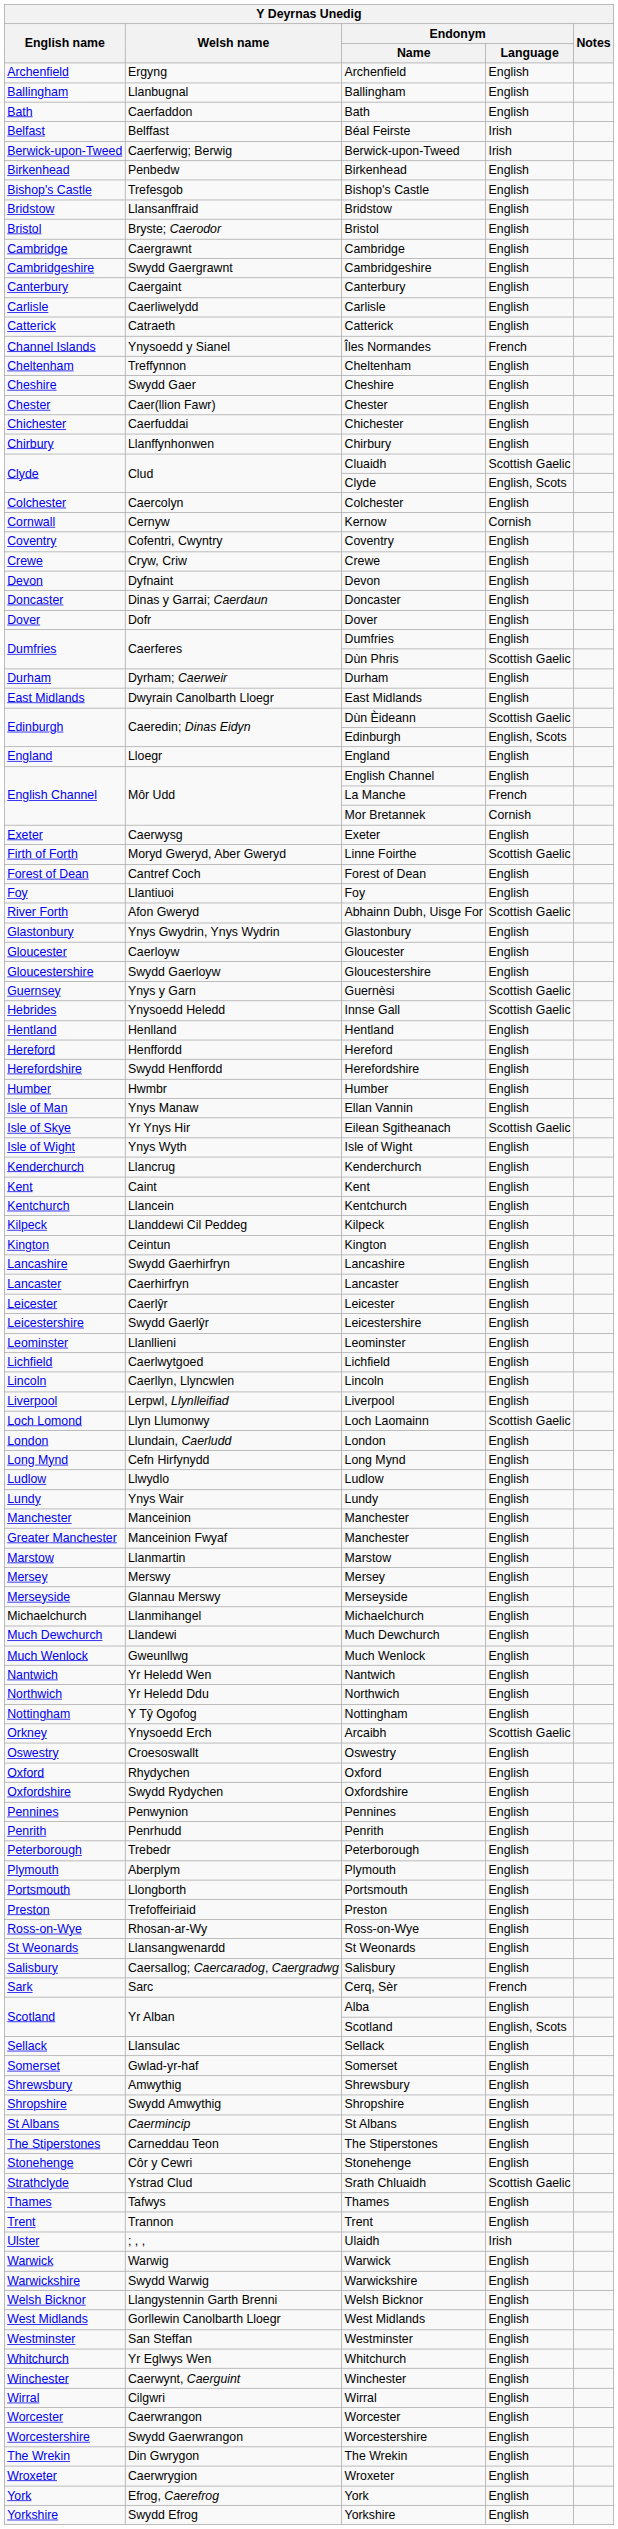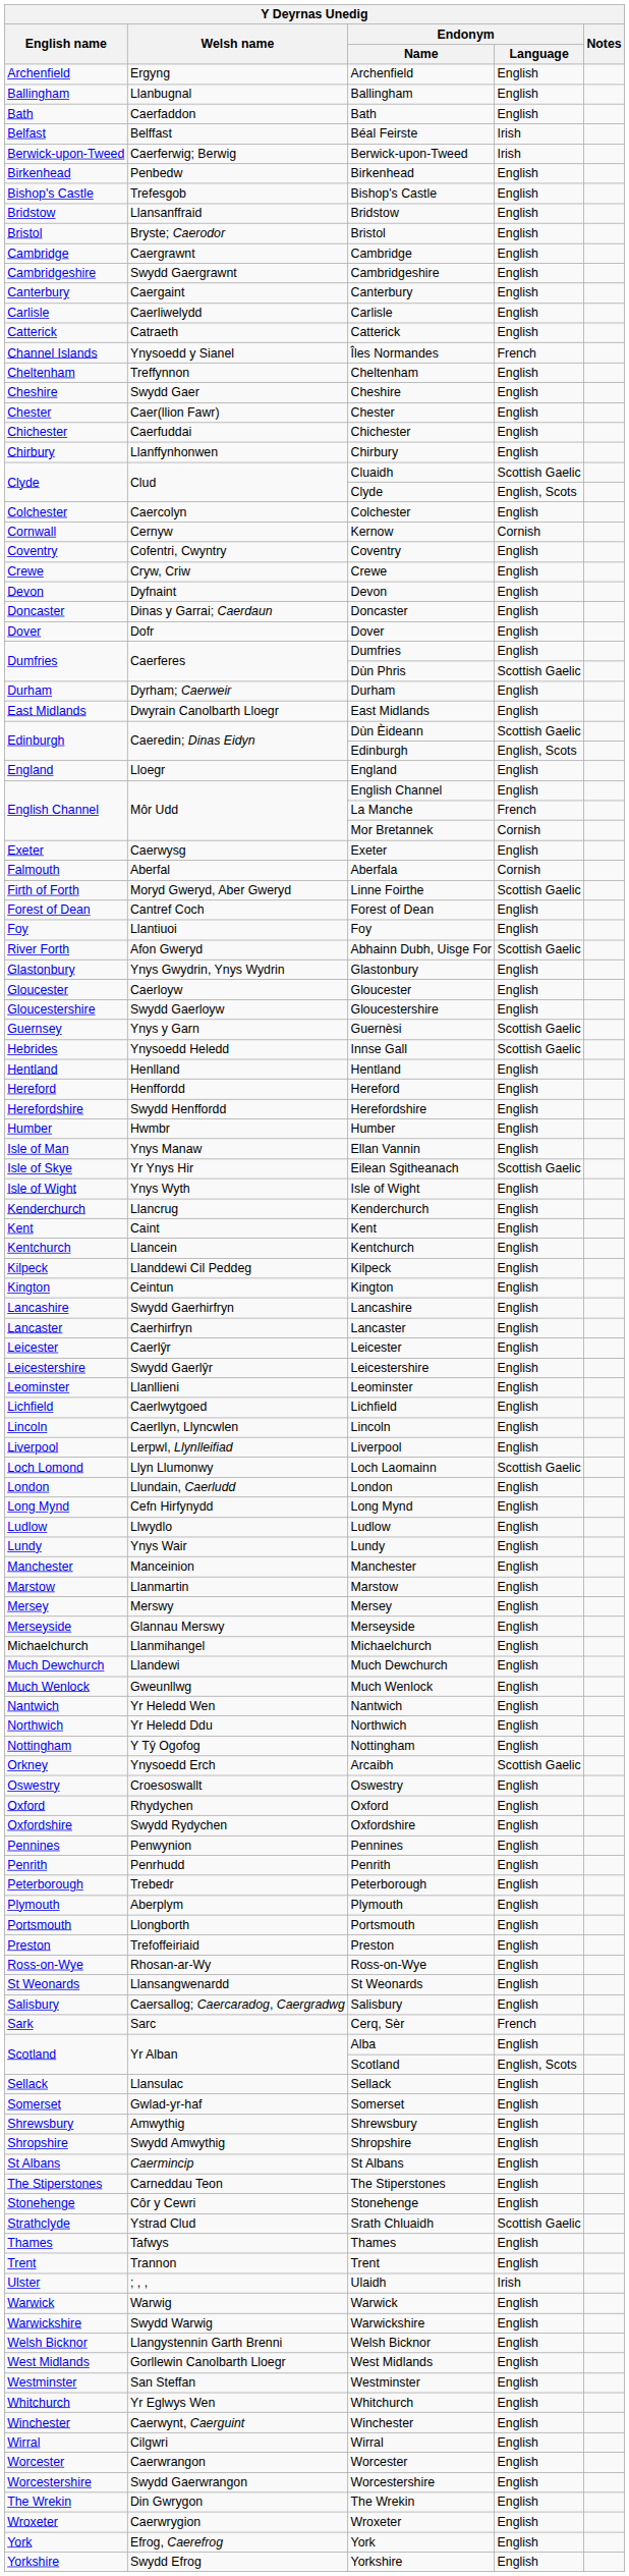 <table class="wikitable sortable">
 <tr>
 <th colspan="5"> Y Deyrnas Unedig</th>
 </tr>
 <tr>
 <th rowspan="2">English name</th>
 <th rowspan="2">Welsh name</th>
 <th colspan="2">Endonym</th>
 <th rowspan="2" class="unsortable">Notes</th>
 </tr>
 <tr>
 <th>Name</th>
 <th>Language</th>
 </tr>
 <tr>
 <td><a href='#'>Archenfield</a></td>
 <td>Ergyng</td>
 <td>Archenfield</td>
 <td>English</td>
 <td></td>
 </tr>
 <tr>
 <td><a href='#'>Ballingham</a></td>
 <td>Llanbugnal</td>
 <td>Ballingham</td>
 <td>English</td>
 <td></td>
 </tr>
 <tr>
 <td><a href='#'>Bath</a></td>
 <td>Caerfaddon</td>
 <td>Bath</td>
 <td>English</td>
 <td></td>
 </tr>
 <tr>
 <td><a href='#'>Belfast</a></td>
 <td>Belffast</td>
 <td>Béal Feirste</td>
 <td>Irish</td>
 <td></td>
 </tr>
 <tr>
 <td><a href='#'>Berwick-upon-Tweed</a></td>
 <td>Caerferwig; Berwig</td>
 <td>Berwick-upon-Tweed</td>
 <td>Irish</td>
 <td></td>
 </tr>
 <tr>
 <td><a href='#'>Birkenhead</a></td>
 <td>Penbedw</td>
 <td>Birkenhead</td>
 <td>English</td>
 <td></td>
 </tr>
 <tr>
 <td><a href='#'>Bishop's Castle</a></td>
 <td>Trefesgob</td>
 <td>Bishop's Castle</td>
 <td>English</td>
 <td></td>
 </tr>
 <tr>
 <td><a href='#'>Bridstow</a></td>
 <td>Llansanffraid</td>
 <td>Bridstow</td>
 <td>English</td>
 <td></td>
 </tr>
 <tr>
 <td><a href='#'>Bristol</a></td>
 <td>Bryste; <em>Caerodor</em></td>
 <td>Bristol</td>
 <td>English</td>
 <td></td>
 </tr>
 <tr>
 <td><a href='#'>Cambridge</a></td>
 <td>Caergrawnt</td>
 <td>Cambridge</td>
 <td>English</td>
 <td></td>
 </tr>
 <tr>
 <td><a href='#'>Cambridgeshire</a></td>
 <td>Swydd Gaergrawnt</td>
 <td>Cambridgeshire</td>
 <td>English</td>
 <td></td>
 </tr>
 <tr>
 <td><a href='#'>Canterbury</a></td>
 <td>Caergaint</td>
 <td>Canterbury</td>
 <td>English</td>
 <td></td>
 </tr>
 <tr>
 <td><a href='#'>Carlisle</a></td>
 <td>Caerliwelydd</td>
 <td>Carlisle</td>
 <td>English</td>
 <td></td>
 </tr>
 <tr>
 <td><a href='#'>Catterick</a></td>
 <td>Catraeth</td>
 <td>Catterick</td>
 <td>English</td>
 <td></td>
 </tr>
 <tr>
 <td><a href='#'>Channel Islands</a></td>
 <td>Ynysoedd y Sianel</td>
 <td>Îles Normandes</td>
 <td>French</td>
 <td></td>
 </tr>
 <tr>
 <td><a href='#'>Cheltenham</a></td>
 <td>Treffynnon </td>
 <td>Cheltenham</td>
 <td>English</td>
 <td></td>
 </tr>
 <tr>
 <td><a href='#'>Cheshire</a></td>
 <td>Swydd Gaer</td>
 <td>Cheshire</td>
 <td>English</td>
 <td></td>
 </tr>
 <tr>
 <td><a href='#'>Chester</a></td>
 <td>Caer(llion Fawr)</td>
 <td>Chester</td>
 <td>English</td>
 <td></td>
 </tr>
 <tr>
 <td><a href='#'>Chichester</a></td>
 <td>Caerfuddai </td>
 <td>Chichester</td>
 <td>English</td>
 <td></td>
 </tr>
 <tr>
 <td><a href='#'>Chirbury</a></td>
 <td>Llanffynhonwen</td>
 <td>Chirbury</td>
 <td>English</td>
 <td></td>
 </tr>
 <tr>
 <td rowspan="2"><a href='#'>Clyde</a></td>
 <td rowspan="2">Clud</td>
 <td>Cluaidh</td>
 <td>Scottish Gaelic</td>
 <td></td>
 </tr>
 <tr>
 <td>Clyde</td>
 <td>English, Scots</td>
 <td></td>
 </tr>
 <tr>
 <td><a href='#'>Colchester</a></td>
 <td>Caercolyn</td>
 <td>Colchester</td>
 <td>English</td>
 <td></td>
 </tr>
 <tr>
 <td><a href='#'>Cornwall</a></td>
 <td>Cernyw</td>
 <td>Kernow</td>
 <td>Cornish</td>
 <td></td>
 </tr>
 <tr>
 <td><a href='#'>Coventry</a></td>
 <td>Cofentri, Cwyntry</td>
 <td>Coventry</td>
 <td>English</td>
 <td></td>
 </tr>
 <tr>
 <td><a href='#'>Crewe</a></td>
 <td>Cryw, Criw</td>
 <td>Crewe</td>
 <td>English</td>
 <td></td>
 </tr>
 <tr>
 <td><a href='#'>Devon</a></td>
 <td>Dyfnaint</td>
 <td>Devon</td>
 <td>English</td>
 <td></td>
 </tr>
 <tr>
 <td><a href='#'>Doncaster</a></td>
 <td>Dinas y Garrai; <em>Caerdaun</em></td>
 <td>Doncaster</td>
 <td>English</td>
 <td></td>
 </tr>
 <tr>
 <td><a href='#'>Dover</a></td>
 <td>Dofr</td>
 <td>Dover</td>
 <td>English</td>
 <td></td>
 </tr>
 <tr>
 <td rowspan="2"><a href='#'>Dumfries</a></td>
 <td rowspan="2">Caerferes</td>
 <td>Dumfries</td>
 <td>English</td>
 <td></td>
 </tr>
 <tr>
 <td>Dùn Phris</td>
 <td>Scottish Gaelic</td>
 <td></td>
 </tr>
 <tr>
 <td><a href='#'>Durham</a></td>
 <td>Dyrham; <em>Caerweir</em></td>
 <td>Durham</td>
 <td>English</td>
 <td></td>
 </tr>
 <tr>
 <td><a href='#'>East Midlands</a></td>
 <td>Dwyrain Canolbarth Lloegr</td>
 <td>East Midlands</td>
 <td>English</td>
 <td></td>
 </tr>
 <tr>
 <td rowspan="2"><a href='#'>Edinburgh</a></td>
 <td rowspan="2">Caeredin; <em>Dinas Eidyn</em></td>
 <td>Dùn Èideann</td>
 <td>Scottish Gaelic</td>
 <td></td>
 </tr>
 <tr>
 <td>Edinburgh</td>
 <td>English, Scots</td>
 <td></td>
 </tr>
 <tr>
 <td><a href='#'>England</a></td>
 <td>Lloegr</td>
 <td>England</td>
 <td>English</td>
 <td></td>
 </tr>
 <tr>
 <td rowspan="3"><a href='#'>English Channel</a></td>
 <td rowspan="3">Môr Udd</td>
 <td>English Channel</td>
 <td>English</td>
 <td></td>
 </tr>
 <tr>
 <td>La Manche</td>
 <td>French</td>
 <td></td>
 </tr>
 <tr>
 <td>Mor Bretannek</td>
 <td>Cornish</td>
 <td></td>
 </tr>
 <tr>
 <td><a href='#'>Exeter</a></td>
 <td>Caerwysg</td>
 <td>Exeter</td>
 <td>English</td>
 <td></td>
 </tr>
 <tr>
+<td><a href='#'>Falmouth</a></td>
+<td>Aberfal</td>
+<td>Aberfala</td>
+<td>Cornish</td>
+<td></td>
+</tr>
+<tr>
 <td><a href='#'>Firth of Forth</a></td>
 <td>Moryd Gweryd, Aber Gweryd</td>
 <td>Linne Foirthe</td>
 <td>Scottish Gaelic</td>
 <td></td>
 </tr>
 <tr>
 <td><a href='#'>Forest of Dean</a></td>
 <td>Cantref Coch</td>
 <td>Forest of Dean</td>
 <td>English</td>
 <td></td>
 </tr>
 <tr>
 <td><a href='#'>Foy</a></td>
 <td>Llantiuoi</td>
 <td>Foy</td>
 <td>English</td>
 <td></td>
 </tr>
 <tr>
 <td><a href='#'>River Forth</a></td>
 <td>Afon Gweryd</td>
 <td>Abhainn Dubh, Uisge For</td>
 <td>Scottish Gaelic</td>
 <td></td>
 </tr>
 <tr>
 <td><a href='#'>Glastonbury</a></td>
 <td>Ynys Gwydrin, Ynys Wydrin</td>
 <td>Glastonbury</td>
 <td>English</td>
 <td></td>
 </tr>
 <tr>
 <td><a href='#'>Gloucester</a></td>
 <td>Caerloyw</td>
 <td>Gloucester</td>
 <td>English</td>
 <td></td>
 </tr>
 <tr>
 <td><a href='#'>Gloucestershire</a></td>
 <td>Swydd Gaerloyw</td>
 <td>Gloucestershire</td>
 <td>English</td>
 <td></td>
 </tr>
 <tr>
 <td><a href='#'>Guernsey</a></td>
 <td>Ynys y Garn</td>
 <td>Guernèsi</td>
 <td>Scottish Gaelic</td>
 <td></td>
 </tr>
 <tr>
 <td><a href='#'>Hebrides</a></td>
 <td>Ynysoedd Heledd</td>
 <td>Innse Gall</td>
 <td>Scottish Gaelic</td>
 <td></td>
 </tr>
 <tr>
 <td><a href='#'>Hentland</a></td>
 <td>Henlland</td>
 <td>Hentland</td>
 <td>English</td>
 <td></td>
 </tr>
 <tr>
 <td><a href='#'>Hereford</a></td>
 <td>Henffordd</td>
 <td>Hereford</td>
 <td>English</td>
 <td></td>
 </tr>
 <tr>
 <td><a href='#'>Herefordshire</a></td>
 <td>Swydd Henffordd</td>
 <td>Herefordshire</td>
 <td>English</td>
 <td></td>
 </tr>
 <tr>
 <td><a href='#'>Humber</a></td>
 <td>Hwmbr</td>
 <td>Humber</td>
 <td>English</td>
 <td></td>
 </tr>
 <tr>
 <td><a href='#'>Isle of Man</a></td>
 <td>Ynys Manaw</td>
 <td>Ellan Vannin</td>
 <td>English</td>
 <td></td>
 </tr>
 <tr>
 <td><a href='#'>Isle of Skye</a></td>
 <td>Yr Ynys Hir</td>
 <td>Eilean Sgitheanach</td>
 <td>Scottish Gaelic</td>
 <td></td>
 </tr>
 <tr>
 <td><a href='#'>Isle of Wight</a></td>
 <td>Ynys Wyth</td>
 <td>Isle of Wight</td>
 <td>English</td>
 <td></td>
 </tr>
 <tr>
 <td><a href='#'>Kenderchurch</a></td>
 <td>Llancrug</td>
 <td>Kenderchurch</td>
 <td>English</td>
 <td></td>
 </tr>
 <tr>
 <td><a href='#'>Kent</a></td>
 <td>Caint</td>
 <td>Kent</td>
 <td>English</td>
 <td></td>
 </tr>
 <tr>
 <td><a href='#'>Kentchurch</a></td>
 <td>Llancein</td>
 <td>Kentchurch</td>
 <td>English</td>
 <td></td>
 </tr>
 <tr>
 <td><a href='#'>Kilpeck</a></td>
 <td>Llanddewi Cil Peddeg</td>
 <td>Kilpeck</td>
 <td>English</td>
 <td></td>
 </tr>
 <tr>
 <td><a href='#'>Kington</a></td>
 <td>Ceintun</td>
 <td>Kington</td>
 <td>English</td>
 <td></td>
 </tr>
 <tr>
 <td><a href='#'>Lancashire</a></td>
 <td>Swydd Gaerhirfryn</td>
 <td>Lancashire</td>
 <td>English</td>
 <td></td>
 </tr>
 <tr>
 <td><a href='#'>Lancaster</a></td>
 <td>Caerhirfryn</td>
 <td>Lancaster</td>
 <td>English</td>
 <td></td>
 </tr>
 <tr>
 <td><a href='#'>Leicester</a></td>
 <td>Caerlŷr</td>
 <td>Leicester</td>
 <td>English</td>
 <td></td>
 </tr>
 <tr>
 <td><a href='#'>Leicestershire</a></td>
 <td>Swydd Gaerlŷr</td>
 <td>Leicestershire</td>
 <td>English</td>
 <td></td>
 </tr>
 <tr>
 <td><a href='#'>Leominster</a></td>
 <td>Llanllieni</td>
 <td>Leominster</td>
 <td>English</td>
 <td></td>
 </tr>
 <tr>
 <td><a href='#'>Lichfield</a></td>
 <td>Caerlwytgoed</td>
 <td>Lichfield</td>
 <td>English</td>
 <td></td>
 </tr>
 <tr>
 <td><a href='#'>Lincoln</a></td>
 <td>Caerllyn, Llyncwlen</td>
 <td>Lincoln</td>
 <td>English</td>
 <td></td>
 </tr>
 <tr>
 <td><a href='#'>Liverpool</a></td>
 <td>Lerpwl, <em>Llynlleifiad</em></td>
 <td>Liverpool</td>
 <td>English</td>
 <td></td>
 </tr>
 <tr>
 <td><a href='#'>Loch Lomond</a></td>
 <td>Llyn Llumonwy</td>
 <td>Loch Laomainn</td>
 <td>Scottish Gaelic</td>
 <td></td>
 </tr>
 <tr>
 <td><a href='#'>London</a></td>
 <td>Llundain, <em>Caerludd</em></td>
 <td>London</td>
 <td>English</td>
 <td></td>
 </tr>
 <tr>
 <td><a href='#'>Long Mynd</a></td>
 <td>Cefn Hirfynydd</td>
 <td>Long Mynd</td>
 <td>English</td>
 <td></td>
 </tr>
 <tr>
 <td><a href='#'>Ludlow</a></td>
 <td>Llwydlo</td>
 <td>Ludlow</td>
 <td>English</td>
 <td></td>
 </tr>
 <tr>
 <td><a href='#'>Lundy</a></td>
 <td>Ynys Wair</td>
 <td>Lundy</td>
 <td>English</td>
 <td></td>
 </tr>
 <tr>
 <td><a href='#'>Manchester</a></td>
 <td>Manceinion</td>
-<td>Manchester</td>
-<td>English</td>
-<td></td>
-</tr>
-<tr>
-<td><a href='#'>Greater Manchester</a></td>
-<td>Manceinion Fwyaf</td>
 <td>Manchester</td>
 <td>English</td>
 <td></td>
 </tr>
 <tr>
 <td><a href='#'>Marstow</a></td>
 <td>Llanmartin</td>
 <td>Marstow</td>
 <td>English</td>
 <td></td>
 </tr>
 <tr>
 <td><a href='#'>Mersey</a></td>
 <td>Merswy</td>
 <td>Mersey</td>
 <td>English</td>
 <td></td>
 </tr>
 <tr>
 <td><a href='#'>Merseyside</a></td>
 <td>Glannau Merswy</td>
 <td>Merseyside</td>
 <td>English</td>
 <td></td>
 </tr>
 <tr>
 <td>Michaelchurch</td>
 <td>Llanmihangel</td>
 <td>Michaelchurch</td>
 <td>English</td>
 <td></td>
 </tr>
 <tr>
 <td><a href='#'>Much Dewchurch</a></td>
 <td>Llandewi</td>
 <td>Much Dewchurch</td>
 <td>English</td>
 <td></td>
 </tr>
 <tr>
 <td><a href='#'>Much Wenlock</a></td>
 <td>Gweunllwg</td>
 <td>Much Wenlock</td>
 <td>English</td>
 <td></td>
 </tr>
 <tr>
 <td><a href='#'>Nantwich</a></td>
 <td>Yr Heledd Wen</td>
 <td>Nantwich</td>
 <td>English</td>
 <td></td>
 </tr>
 <tr>
 <td><a href='#'>Northwich</a></td>
 <td>Yr Heledd Ddu</td>
 <td>Northwich</td>
 <td>English</td>
 <td></td>
 </tr>
 <tr>
 <td><a href='#'>Nottingham</a></td>
 <td>Y Tŷ Ogofog</td>
 <td>Nottingham</td>
 <td>English</td>
 <td></td>
 </tr>
 <tr>
 <td><a href='#'>Orkney</a></td>
 <td>Ynysoedd Erch</td>
 <td>Arcaibh</td>
 <td>Scottish Gaelic</td>
 <td></td>
 </tr>
 <tr>
 <td><a href='#'>Oswestry</a></td>
 <td>Croesoswallt</td>
 <td>Oswestry</td>
 <td>English</td>
 <td></td>
 </tr>
 <tr>
 <td><a href='#'>Oxford</a></td>
 <td>Rhydychen</td>
 <td>Oxford</td>
 <td>English</td>
 <td></td>
 </tr>
 <tr>
 <td><a href='#'>Oxfordshire</a></td>
 <td>Swydd Rydychen</td>
 <td>Oxfordshire</td>
 <td>English</td>
 <td></td>
 </tr>
 <tr>
 <td><a href='#'>Pennines</a></td>
 <td>Penwynion</td>
 <td>Pennines</td>
 <td>English</td>
 <td></td>
 </tr>
 <tr>
 <td><a href='#'>Penrith</a></td>
 <td>Penrhudd</td>
 <td>Penrith</td>
 <td>English</td>
 <td></td>
 </tr>
 <tr>
 <td><a href='#'>Peterborough</a></td>
 <td>Trebedr</td>
 <td>Peterborough</td>
 <td>English</td>
 <td></td>
 </tr>
 <tr>
 <td><a href='#'>Plymouth</a></td>
 <td>Aberplym</td>
 <td>Plymouth</td>
 <td>English</td>
 <td></td>
 </tr>
 <tr>
 <td><a href='#'>Portsmouth</a></td>
 <td>Llongborth</td>
 <td>Portsmouth</td>
 <td>English</td>
 <td></td>
 </tr>
 <tr>
 <td><a href='#'>Preston</a></td>
 <td>Trefoffeiriaid</td>
 <td>Preston</td>
 <td>English</td>
 <td></td>
 </tr>
 <tr>
 <td><a href='#'>Ross-on-Wye</a></td>
 <td>Rhosan-ar-Wy</td>
 <td>Ross-on-Wye</td>
 <td>English</td>
 <td></td>
 </tr>
 <tr>
 <td><a href='#'>St Weonards</a></td>
 <td>Llansangwenardd</td>
 <td>St Weonards</td>
 <td>English</td>
 <td></td>
 </tr>
 <tr>
 <td><a href='#'>Salisbury</a></td>
 <td>Caersallog; <em>Caercaradog</em>, <em>Caergradwg</em></td>
 <td>Salisbury</td>
 <td>English</td>
 <td></td>
 </tr>
 <tr>
 <td><a href='#'>Sark</a></td>
 <td>Sarc</td>
 <td>Cerq, Sèr</td>
 <td>French</td>
 <td></td>
 </tr>
 <tr>
 <td rowspan="2"><a href='#'>Scotland</a></td>
 <td rowspan="2">Yr Alban</td>
 <td>Alba</td>
 <td>English</td>
 <td></td>
 </tr>
 <tr>
 <td>Scotland</td>
 <td>English, Scots</td>
 <td></td>
 </tr>
 <tr>
 <td><a href='#'>Sellack</a></td>
 <td>Llansulac</td>
 <td>Sellack</td>
 <td>English</td>
 <td></td>
 </tr>
 <tr>
 <td><a href='#'>Somerset</a></td>
 <td>Gwlad-yr-haf</td>
 <td>Somerset</td>
 <td>English</td>
 <td></td>
 </tr>
 <tr>
 <td><a href='#'>Shrewsbury</a></td>
 <td>Amwythig</td>
 <td>Shrewsbury</td>
 <td>English</td>
 <td></td>
 </tr>
 <tr>
 <td><a href='#'>Shropshire</a></td>
 <td>Swydd Amwythig</td>
 <td>Shropshire</td>
 <td>English</td>
 <td></td>
 </tr>
 <tr>
 <td><a href='#'>St Albans</a></td>
 <td><em>Caermincip</em></td>
 <td>St Albans</td>
 <td>English</td>
 <td></td>
 </tr>
 <tr>
 <td><a href='#'>The Stiperstones</a></td>
 <td>Carneddau Teon</td>
 <td>The Stiperstones</td>
 <td>English</td>
 <td></td>
 </tr>
 <tr>
 <td><a href='#'>Stonehenge</a></td>
 <td>Côr y Cewri</td>
 <td>Stonehenge</td>
 <td>English</td>
 <td></td>
 </tr>
 <tr>
 <td><a href='#'>Strathclyde</a></td>
 <td>Ystrad Clud</td>
 <td>Srath Chluaidh</td>
 <td>Scottish Gaelic</td>
 <td></td>
 </tr>
 <tr>
 <td><a href='#'>Thames</a></td>
 <td>Tafwys</td>
 <td>Thames</td>
 <td>English</td>
 <td></td>
 </tr>
 <tr>
 <td><a href='#'>Trent</a></td>
 <td>Trannon</td>
 <td>Trent</td>
 <td>English</td>
 <td></td>
 </tr>
 <tr>
 <td><a href='#'>Ulster</a></td>
 <td>; , , </td>
 <td>Ulaidh</td>
 <td>Irish</td>
 <td></td>
 </tr>
 <tr>
 <td><a href='#'>Warwick</a></td>
 <td>Warwig</td>
 <td>Warwick</td>
 <td>English</td>
 <td></td>
 </tr>
 <tr>
 <td><a href='#'>Warwickshire</a></td>
 <td>Swydd Warwig</td>
 <td>Warwickshire</td>
 <td>English</td>
 <td></td>
 </tr>
 <tr>
 <td><a href='#'>Welsh Bicknor</a></td>
 <td>Llangystennin Garth Brenni</td>
 <td>Welsh Bicknor</td>
 <td>English</td>
 <td></td>
 </tr>
 <tr>
 <td><a href='#'>West Midlands</a></td>
 <td>Gorllewin Canolbarth Lloegr</td>
 <td>West Midlands</td>
 <td>English</td>
 <td></td>
 </tr>
 <tr>
 <td><a href='#'>Westminster</a></td>
 <td>San Steffan</td>
 <td>Westminster</td>
 <td>English</td>
 <td></td>
 </tr>
 <tr>
 <td><a href='#'>Whitchurch</a></td>
 <td>Yr Eglwys Wen</td>
 <td>Whitchurch</td>
 <td>English</td>
 <td></td>
 </tr>
 <tr>
 <td><a href='#'>Winchester</a></td>
 <td>Caerwynt, <em>Caerguint</em></td>
 <td>Winchester</td>
 <td>English</td>
 <td></td>
 </tr>
 <tr>
 <td><a href='#'>Wirral</a></td>
 <td>Cilgwri</td>
 <td>Wirral</td>
 <td>English</td>
 <td></td>
 </tr>
 <tr>
 <td><a href='#'>Worcester</a></td>
 <td>Caerwrangon</td>
 <td>Worcester</td>
 <td>English</td>
 <td></td>
 </tr>
 <tr>
 <td><a href='#'>Worcestershire</a></td>
 <td>Swydd Gaerwrangon</td>
 <td>Worcestershire</td>
 <td>English</td>
 <td></td>
 </tr>
 <tr>
 <td><a href='#'>The Wrekin</a></td>
 <td>Din Gwrygon</td>
 <td>The Wrekin</td>
 <td>English</td>
 <td></td>
 </tr>
 <tr>
 <td><a href='#'>Wroxeter</a></td>
 <td>Caerwrygion</td>
 <td>Wroxeter</td>
 <td>English</td>
 <td></td>
 </tr>
 <tr>
 <td><a href='#'>York</a></td>
 <td>Efrog, <em>Caerefrog</em></td>
 <td>York</td>
 <td>English</td>
 <td></td>
 </tr>
 <tr>
 <td><a href='#'>Yorkshire</a></td>
 <td>Swydd Efrog</td>
 <td>Yorkshire</td>
 <td>English</td>
 <td></td>
 </tr>
 </table>
